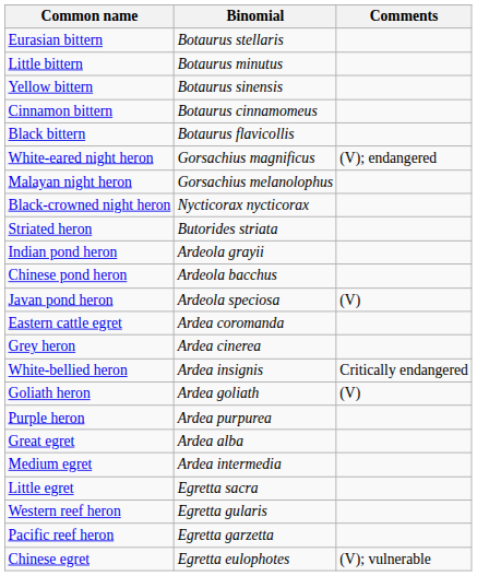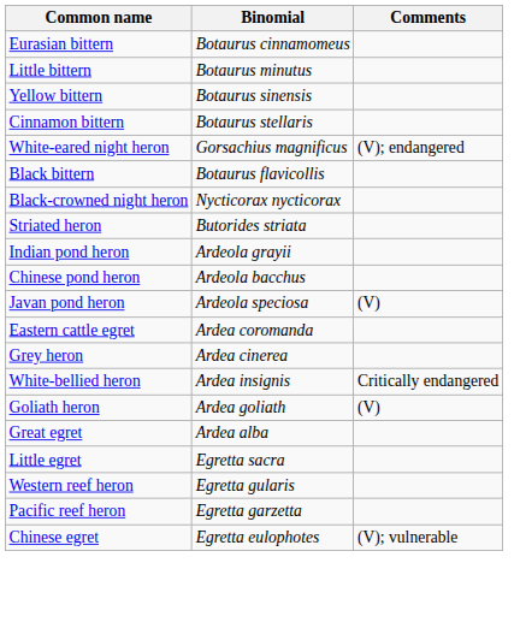 <table class="wikitable">
 <tr>
 <th>Common name</th>
 <th>Binomial</th>
 <th>Comments</th>
 </tr>
 <tr>
 <td><a href='#'>Eurasian bittern</a></td>
-<td><em>Botaurus stellaris</em></td>
+<td><em>Botaurus cinnamomeus</em></td>
 <td></td>
 </tr>
 <tr>
 <td><a href='#'>Little bittern</a></td>
 <td><em>Botaurus minutus</em></td>
 <td></td>
 </tr>
 <tr>
 <td><a href='#'>Yellow bittern</a></td>
 <td><em>Botaurus sinensis</em></td>
 <td></td>
 </tr>
 <tr>
 <td><a href='#'>Cinnamon bittern</a></td>
-<td><em>Botaurus cinnamomeus</em></td>
-<td></td>
-</tr>
-<tr>
-<td><a href='#'>Black bittern</a></td>
-<td><em>Botaurus flavicollis</em></td>
+<td><em>Botaurus stellaris</em></td>
 <td></td>
 </tr>
 <tr>
 <td><a href='#'>White-eared night heron</a></td>
 <td><em>Gorsachius magnificus</em></td>
 <td>(V); endangered</td>
 </tr>
 <tr>
-<td><a href='#'>Malayan night heron</a></td>
-<td><em>Gorsachius melanolophus</em></td>
+<td><a href='#'>Black bittern</a></td>
+<td><em>Botaurus flavicollis</em></td>
 <td></td>
 </tr>
 <tr>
 <td><a href='#'>Black-crowned night heron</a></td>
 <td><em>Nycticorax nycticorax</em></td>
 <td></td>
 </tr>
 <tr>
 <td><a href='#'>Striated heron</a></td>
 <td><em>Butorides striata</em></td>
 <td></td>
 </tr>
 <tr>
 <td><a href='#'>Indian pond heron</a></td>
 <td><em>Ardeola grayii</em></td>
 <td></td>
 </tr>
 <tr>
 <td><a href='#'>Chinese pond heron</a></td>
 <td><em>Ardeola bacchus</em></td>
 <td></td>
 </tr>
 <tr>
 <td><a href='#'>Javan pond heron</a></td>
 <td><em>Ardeola speciosa</em></td>
 <td>(V)</td>
 </tr>
 <tr>
 <td><a href='#'>Eastern cattle egret</a></td>
 <td><em>Ardea coromanda</em></td>
 <td></td>
 </tr>
 <tr>
 <td><a href='#'>Grey heron</a></td>
 <td><em>Ardea cinerea</em></td>
 <td></td>
 </tr>
 <tr>
 <td><a href='#'>White-bellied heron</a></td>
 <td><em>Ardea insignis</em></td>
 <td>Critically endangered</td>
 </tr>
 <tr>
 <td><a href='#'>Goliath heron</a></td>
 <td><em>Ardea goliath</em></td>
 <td>(V)</td>
 </tr>
 <tr>
-<td><a href='#'>Purple heron</a></td>
-<td><em>Ardea purpurea</em></td>
-<td></td>
-</tr>
-<tr>
 <td><a href='#'>Great egret</a></td>
 <td><em>Ardea alba</em></td>
-<td></td>
-</tr>
-<tr>
-<td><a href='#'>Medium egret</a></td>
-<td><em>Ardea intermedia</em></td>
 <td></td>
 </tr>
 <tr>
 <td><a href='#'>Little egret</a></td>
 <td><em>Egretta sacra</em></td>
 <td></td>
 </tr>
 <tr>
 <td><a href='#'>Western reef heron</a></td>
 <td><em>Egretta gularis</em></td>
 <td></td>
 </tr>
 <tr>
 <td><a href='#'>Pacific reef heron</a></td>
 <td><em>Egretta garzetta</em></td>
 <td></td>
 </tr>
 <tr>
 <td><a href='#'>Chinese egret</a></td>
 <td><em>Egretta eulophotes</em></td>
 <td>(V); vulnerable</td>
 </tr>
 </table>
